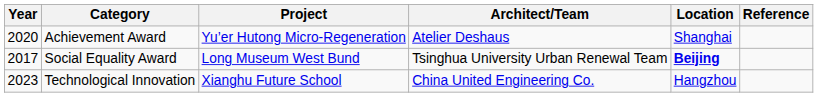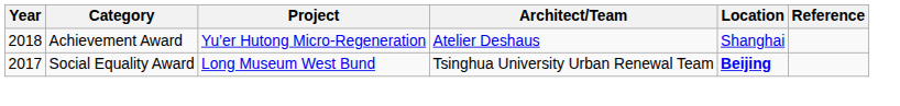 <table class="wikitable sortable">
 <tr>
 <th>Year</th>
 <th>Category</th>
 <th>Project</th>
 <th>Architect/Team</th>
 <th>Location</th>
 <th>Reference</th>
 </tr>
 <tr>
-<td>2020</td>
+<td>2018</td>
 <td>Achievement Award</td>
 <td><a href='#'>Yu’er Hutong Micro-Regeneration</a></td>
 <td><a href='#'>Atelier Deshaus</a></td>
 <td><a href='#'>Shanghai</a></td>
 <td></td>
 </tr>
 <tr>
 <td>2017</td>
 <td>Social Equality Award</td>
 <td><a href='#'>Long Museum West Bund</a></td>
 <td>Tsinghua University Urban Renewal Team</td>
 <td><strong><a href='#'>Beijing</a></strong></td>
 <td></td>
 </tr>
-<tr>
-<td>2023</td>
-<td>Technological Innovation</td>
-<td><a href='#'>Xianghu Future School</a></td>
-<td><a href='#'>China United Engineering Co.</a></td>
-<td><a href='#'>Hangzhou</a></td>
-<td></td>
-</tr>
 </table>
